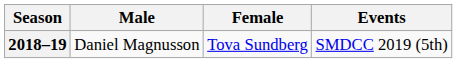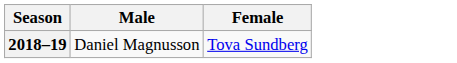 <table class="wikitable">
 <tr>
 <th scope="col">Season</th>
 <th scope="col">Male</th>
 <th scope="col">Female</th>
-<th scope="col">Events</th>
 </tr>
 <tr>
 <th scope="row">2018–19</th>
 <td>Daniel Magnusson</td>
 <td><a href='#'>Tova Sundberg</a></td>
-<td><a href='#'>SMDCC</a> 2019 (5th)</td>
 </tr>
 </table>
